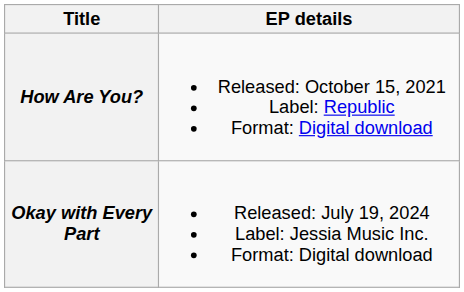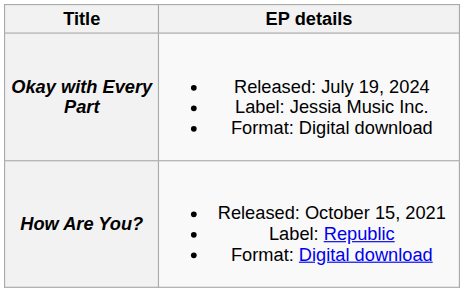 <table class="wikitable plainrowheaders" style="text-align:center;">
 <tr>
 <th scope="col" style="width:8em;">Title</th>
 <th scope="col" style="width:16em;">EP details</th>
 </tr>
 <tr>
+<th scope="row"><em>Okay with Every Part</em></th>
+<td><br><ul><li>Released: July 19, 2024</li><li>Label: Jessia Music Inc.</li><li>Format: Digital download</li></ul></td>
+</tr>
+<tr>
 <th scope="row"><em>How Are You?</em></th>
 <td><br><ul><li>Released: October 15, 2021</li><li>Label: <a href='#'>Republic</a></li><li>Format: <a href='#'>Digital download</a></li></ul></td>
 </tr>
-<tr>
-<th scope="row"><em>Okay with Every Part</em></th>
-<td><br><ul><li>Released: July 19, 2024</li><li>Label: Jessia Music Inc.</li><li>Format: Digital download</li></ul></td>
-</tr>
 </table>
